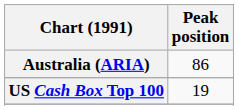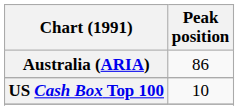 <table class="wikitable sortable plainrowheaders">
 <tr>
 <th>Chart (1991)</th>
 <th>Peak<br>position</th>
 </tr>
 <tr>
 <th scope="row">Australia (<a href='#'>ARIA</a>)</th>
 <td align="center">86</td>
 </tr>
 <tr>
 </tr>
 <tr>
 <th scope="row">US <a href='#'><em>Cash Box</em> Top 100</a></th>
-<td style="text-align:center;">19</td>
+<td style="text-align:center;">10</td>
 </tr>
 <tr>
 </tr>
 <tr>
 </tr>
 </table>
